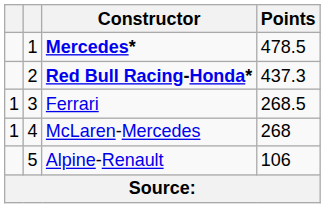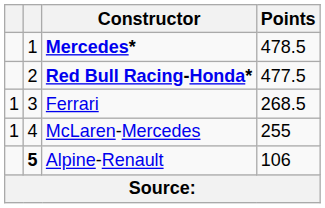 <table class="wikitable" style="font-size: 85%;">
 <tr>
 <th scope="col"></th>
 <th scope="col"></th>
 <th scope="col">Constructor</th>
 <th scope="col">Points</th>
 </tr>
 <tr>
 <td align="left"></td>
 <td align="center">1</td>
 <td> <strong><a href='#'>Mercedes</a>*</strong></td>
 <td align="left">478.5</td>
 </tr>
 <tr>
 <td align="left"></td>
 <td align="center">2</td>
 <td> <strong><a href='#'>Red Bull Racing</a>-<a href='#'>Honda</a>*</strong></td>
-<td align="left">437.3</td>
+<td align="left">477.5</td>
 </tr>
 <tr>
 <td align="left"> 1</td>
 <td align="center">3</td>
 <td> <a href='#'>Ferrari</a></td>
 <td align="left">268.5</td>
 </tr>
 <tr>
 <td align="left"> 1</td>
 <td align="center">4</td>
 <td> <a href='#'>McLaren</a>-<a href='#'>Mercedes</a></td>
-<td align="left">268</td>
+<td align="left">255</td>
 </tr>
 <tr>
 <td align="left"></td>
-<td align="center">5</td>
+<td align="center"><strong>5</strong></td>
 <td> <a href='#'>Alpine</a>-<a href='#'>Renault</a></td>
 <td align="left">106</td>
 </tr>
 <tr>
 <th colspan=4>Source:</th>
 </tr>
 </table>
